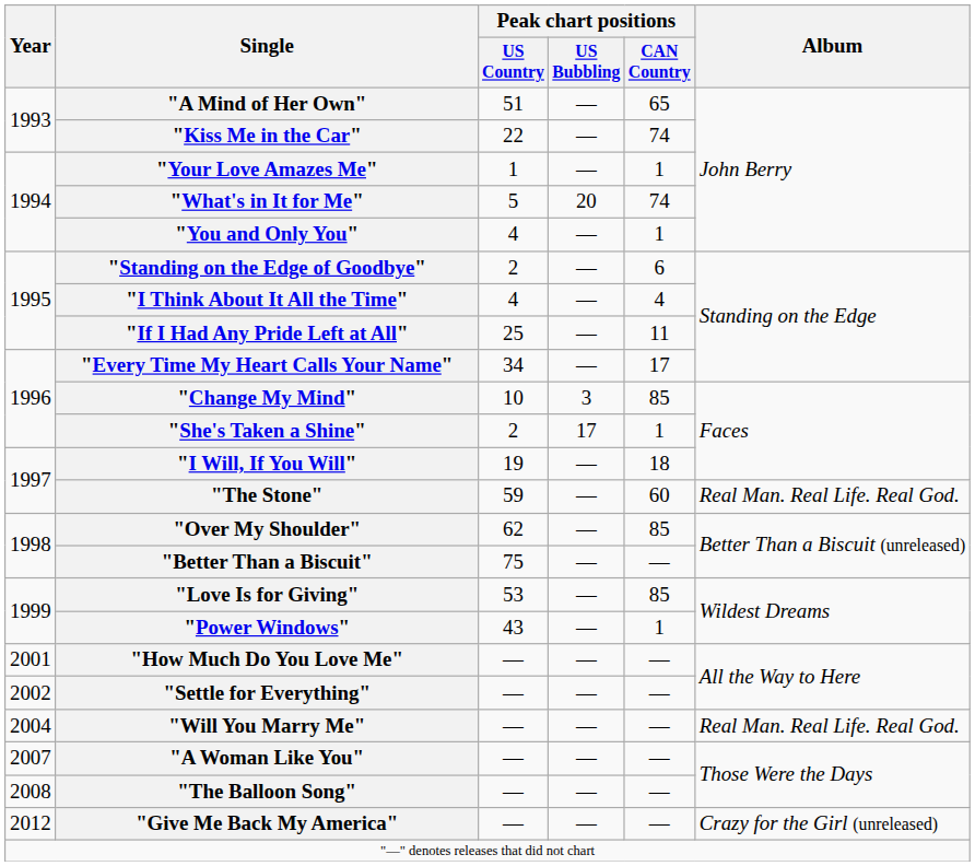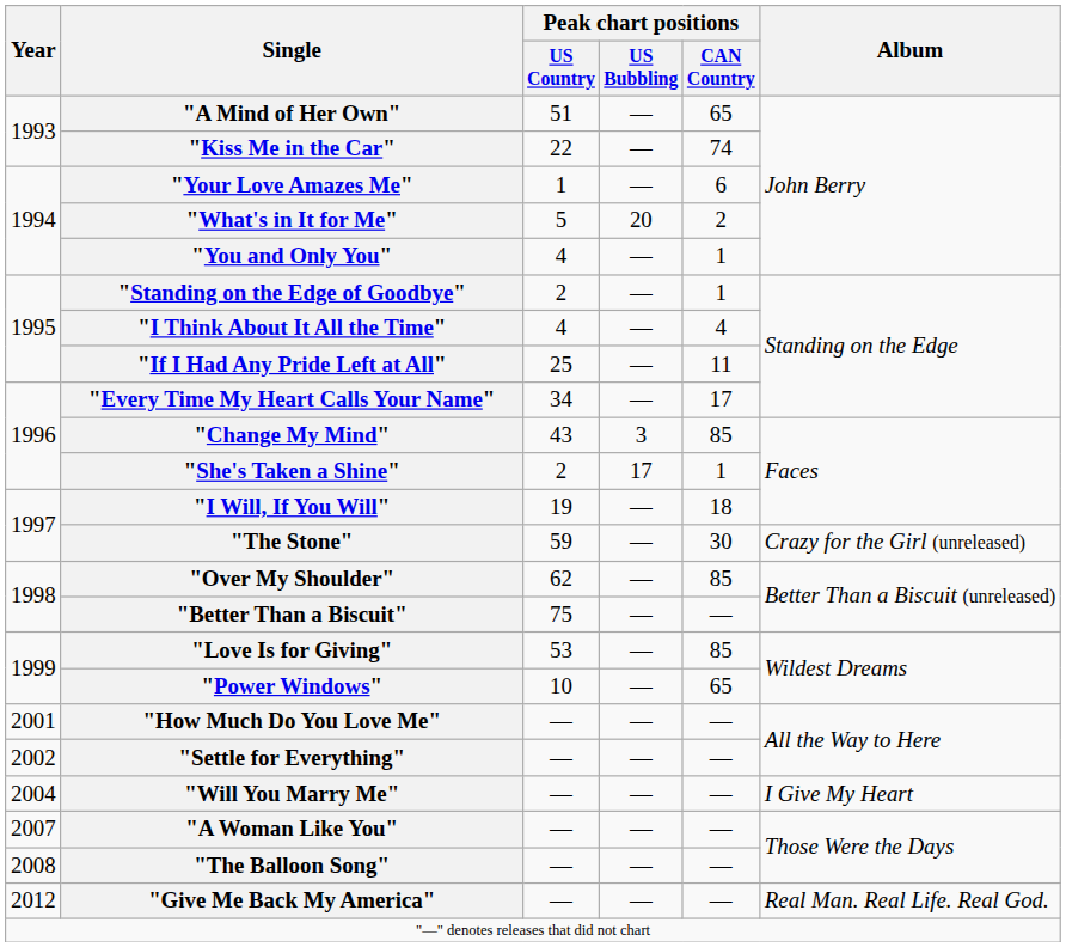 <table class="wikitable plainrowheaders" style="text-align:center;">
 <tr>
 <th rowspan="2">Year</th>
 <th rowspan="2" style="width:20em;">Single</th>
 <th colspan="3">Peak chart positions</th>
 <th rowspan="2">Album</th>
 </tr>
 <tr style="font-size:smaller;">
 <th width="45"><a href='#'>US Country</a><br></th>
 <th width="45"><a href='#'>US Bubbling</a><br></th>
 <th width="45"><a href='#'>CAN Country</a><br></th>
 </tr>
 <tr>
 <td rowspan="2">1993</td>
 <th scope="row">"A Mind of Her Own"</th>
 <td>51</td>
 <td>—</td>
 <td>65</td>
 <td align="left" rowspan="5"><em>John Berry</em></td>
 </tr>
 <tr>
 <th scope="row">"<a href='#'>Kiss Me in the Car</a>"</th>
 <td>22</td>
 <td>—</td>
 <td>74</td>
 </tr>
 <tr>
 <td rowspan="3">1994</td>
 <th scope="row">"<a href='#'>Your Love Amazes Me</a>"</th>
 <td>1</td>
 <td>—</td>
-<td>1</td>
+<td>6</td>
 </tr>
 <tr>
 <th scope="row">"<a href='#'>What's in It for Me</a>"</th>
 <td>5</td>
 <td>20</td>
-<td>74</td>
+<td>2</td>
 </tr>
 <tr>
 <th scope="row">"<a href='#'>You and Only You</a>"</th>
 <td>4</td>
 <td>—</td>
 <td>1</td>
 </tr>
 <tr>
 <td rowspan="3">1995</td>
 <th scope="row">"<a href='#'>Standing on the Edge of Goodbye</a>"</th>
 <td>2</td>
 <td>—</td>
-<td>6</td>
+<td>1</td>
 <td align="left" rowspan="4"><em>Standing on the Edge</em></td>
 </tr>
 <tr>
 <th scope="row">"<a href='#'>I Think About It All the Time</a>"</th>
 <td>4</td>
 <td>—</td>
 <td>4</td>
 </tr>
 <tr>
 <th scope="row">"<a href='#'>If I Had Any Pride Left at All</a>"</th>
 <td>25</td>
 <td>—</td>
 <td>11</td>
 </tr>
 <tr>
 <td rowspan="3">1996</td>
 <th scope="row">"<a href='#'>Every Time My Heart Calls Your Name</a>"</th>
 <td>34</td>
 <td>—</td>
 <td>17</td>
 </tr>
 <tr>
 <th scope="row">"<a href='#'>Change My Mind</a>"</th>
-<td>10</td>
+<td>43</td>
 <td>3</td>
 <td>85</td>
 <td align="left" rowspan="3"><em>Faces</em></td>
 </tr>
 <tr>
 <th scope="row">"<a href='#'>She's Taken a Shine</a>"</th>
 <td>2</td>
 <td>17</td>
 <td>1</td>
 </tr>
 <tr>
 <td rowspan="2">1997</td>
 <th scope="row">"<a href='#'>I Will, If You Will</a>"</th>
 <td>19</td>
 <td>—</td>
 <td>18</td>
 </tr>
 <tr>
 <th scope="row">"The Stone"</th>
 <td>59</td>
 <td>—</td>
-<td>60</td>
-<td align="left"><em>Real Man. Real Life. Real God.</em></td>
+<td>30</td>
+<td align="left"><em>Crazy for the Girl</em> <small>(unreleased)</small></td>
 </tr>
 <tr>
 <td rowspan="2">1998</td>
 <th scope="row">"Over My Shoulder"</th>
 <td>62</td>
 <td>—</td>
 <td>85</td>
 <td align="left" rowspan="2"><em>Better Than a Biscuit</em> <small>(unreleased)</small></td>
 </tr>
 <tr>
 <th scope="row">"Better Than a Biscuit"</th>
 <td>75</td>
 <td>—</td>
 <td>—</td>
 </tr>
 <tr>
 <td rowspan="2">1999</td>
 <th scope="row">"Love Is for Giving"</th>
 <td>53</td>
 <td>—</td>
 <td>85</td>
 <td align="left" rowspan="2"><em>Wildest Dreams</em></td>
 </tr>
 <tr>
 <th scope="row">"<a href='#'>Power Windows</a>"</th>
-<td>43</td>
+<td>10</td>
 <td>—</td>
-<td>1</td>
+<td>65</td>
 </tr>
 <tr>
 <td>2001</td>
 <th scope="row">"How Much Do You Love Me"</th>
 <td>—</td>
 <td>—</td>
 <td>—</td>
 <td align="left" rowspan="2"><em>All the Way to Here</em></td>
 </tr>
 <tr>
 <td>2002</td>
 <th scope="row">"Settle for Everything"</th>
 <td>—</td>
 <td>—</td>
 <td>—</td>
 </tr>
 <tr>
 <td>2004</td>
 <th scope="row">"Will You Marry Me"</th>
 <td>—</td>
 <td>—</td>
 <td>—</td>
-<td align="left"><em>Real Man. Real Life. Real God.</em></td>
+<td align="left"><em>I Give My Heart</em></td>
 </tr>
 <tr>
 <td>2007</td>
 <th scope="row">"A Woman Like You"</th>
 <td>—</td>
 <td>—</td>
 <td>—</td>
 <td align="left" rowspan="2"><em>Those Were the Days</em></td>
 </tr>
 <tr>
 <td>2008</td>
 <th scope="row">"The Balloon Song"</th>
 <td>—</td>
 <td>—</td>
 <td>—</td>
 </tr>
 <tr>
 <td>2012</td>
 <th scope="row">"Give Me Back My America"</th>
 <td>—</td>
 <td>—</td>
 <td>—</td>
-<td align="left"><em>Crazy for the Girl</em> <small>(unreleased)</small></td>
+<td align="left"><em>Real Man. Real Life. Real God.</em></td>
 </tr>
 <tr>
 <td colspan="6" style="font-size:8pt">"—" denotes releases that did not chart</td>
 </tr>
 </table>
